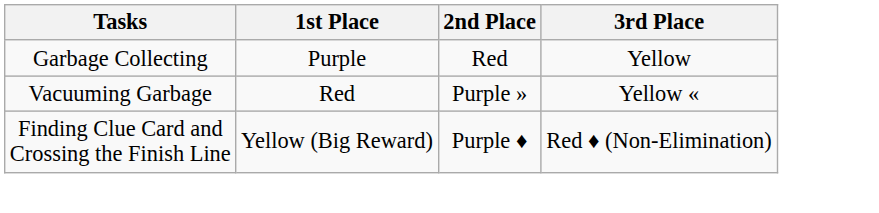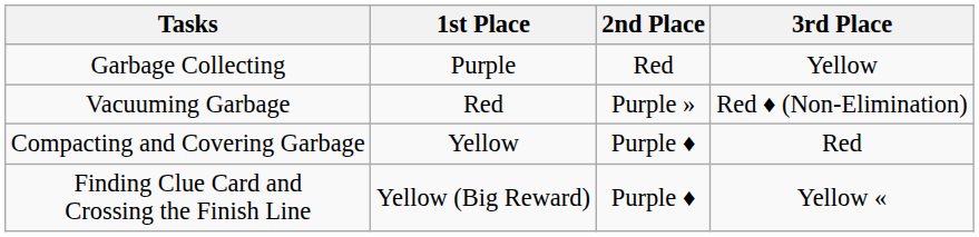 <table class="wikitable" align="center" style="text-align:center">
 <tr>
 <th>Tasks</th>
 <th>1st Place</th>
 <th>2nd Place</th>
 <th>3rd Place</th>
 </tr>
 <tr>
 <td>Garbage Collecting</td>
 <td><span>Purple</span></td>
 <td><span>Red</span></td>
 <td><span>Yellow</span></td>
 </tr>
 <tr>
 <td>Vacuuming Garbage</td>
 <td><span>Red</span></td>
 <td><span>Purple</span> <span>»</span></td>
-<td><span>Yellow</span> <span>«</span></td>
+<td><span>Red</span> <span>♦</span> <span>(Non-Elimination)</span></td>
+</tr>
+<tr>
+<td>Compacting and Covering Garbage</td>
+<td><span>Yellow</span></td>
+<td><span>Purple</span> <span>♦</span></td>
+<td><span>Red</span></td>
 </tr>
 <tr>
 <td>Finding Clue Card and<br> Crossing the Finish Line</td>
 <td><span>Yellow (Big Reward)</span></td>
 <td><span>Purple</span> <span>♦</span></td>
-<td><span>Red</span> <span>♦</span> <span>(Non-Elimination)</span></td>
+<td><span>Yellow</span> <span>«</span></td>
 </tr>
 </table>
